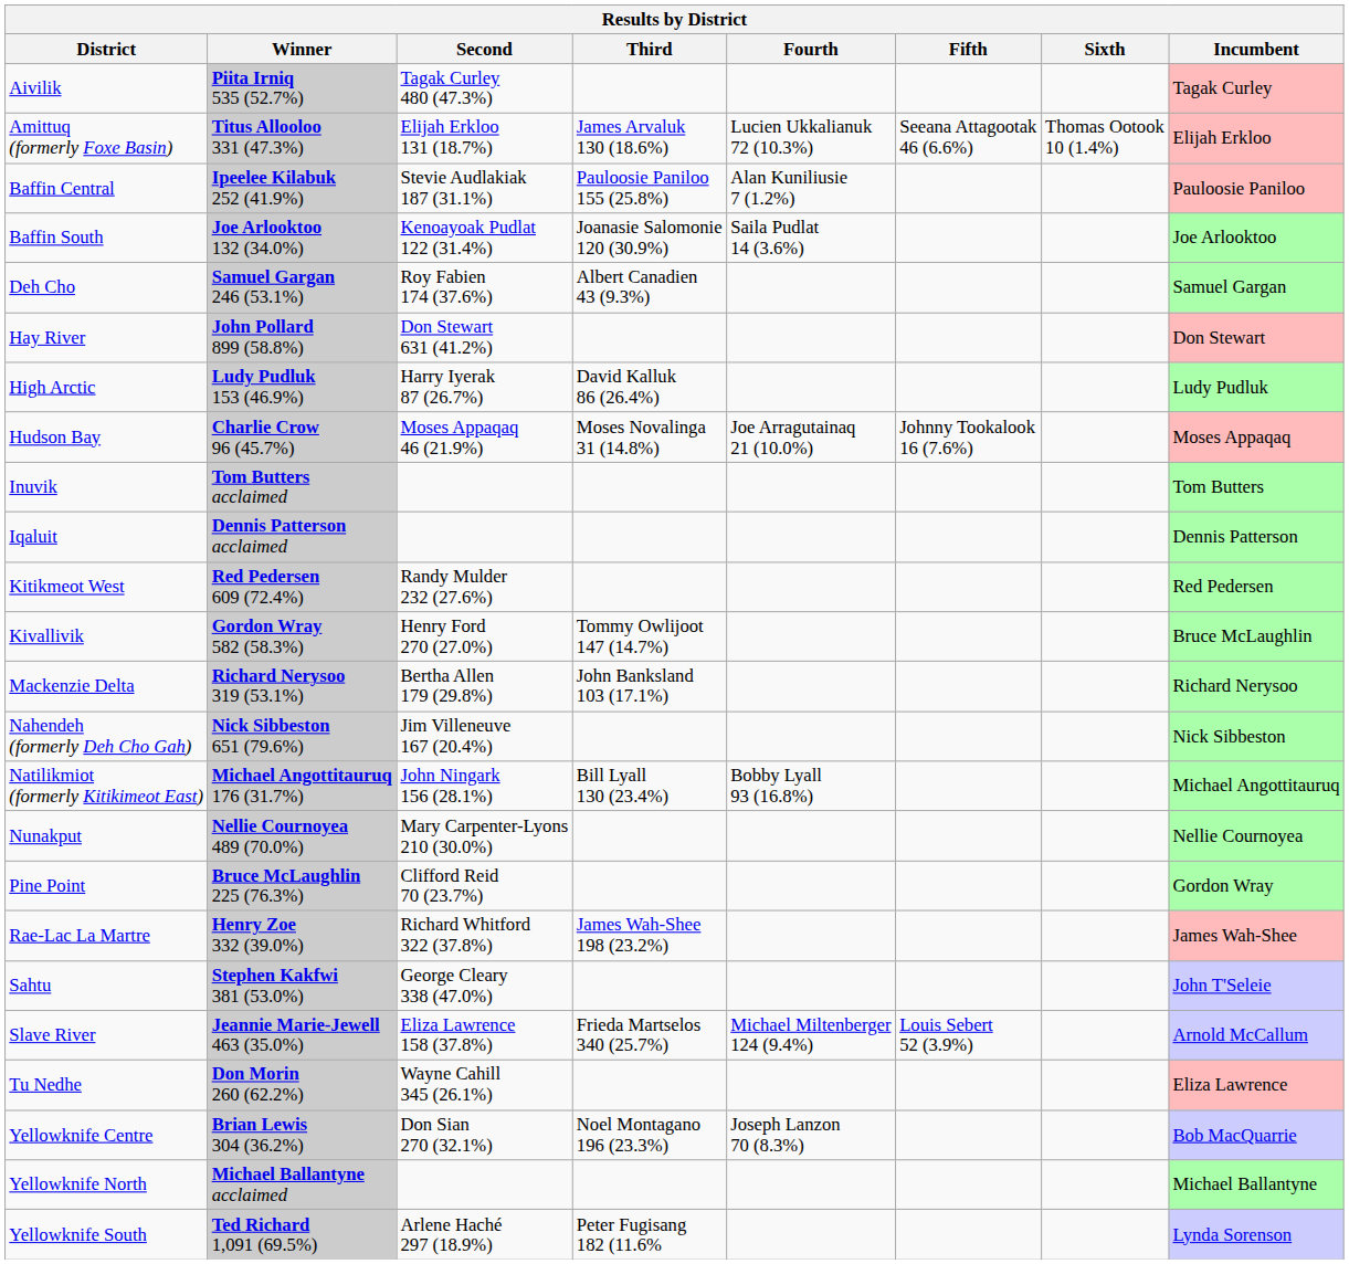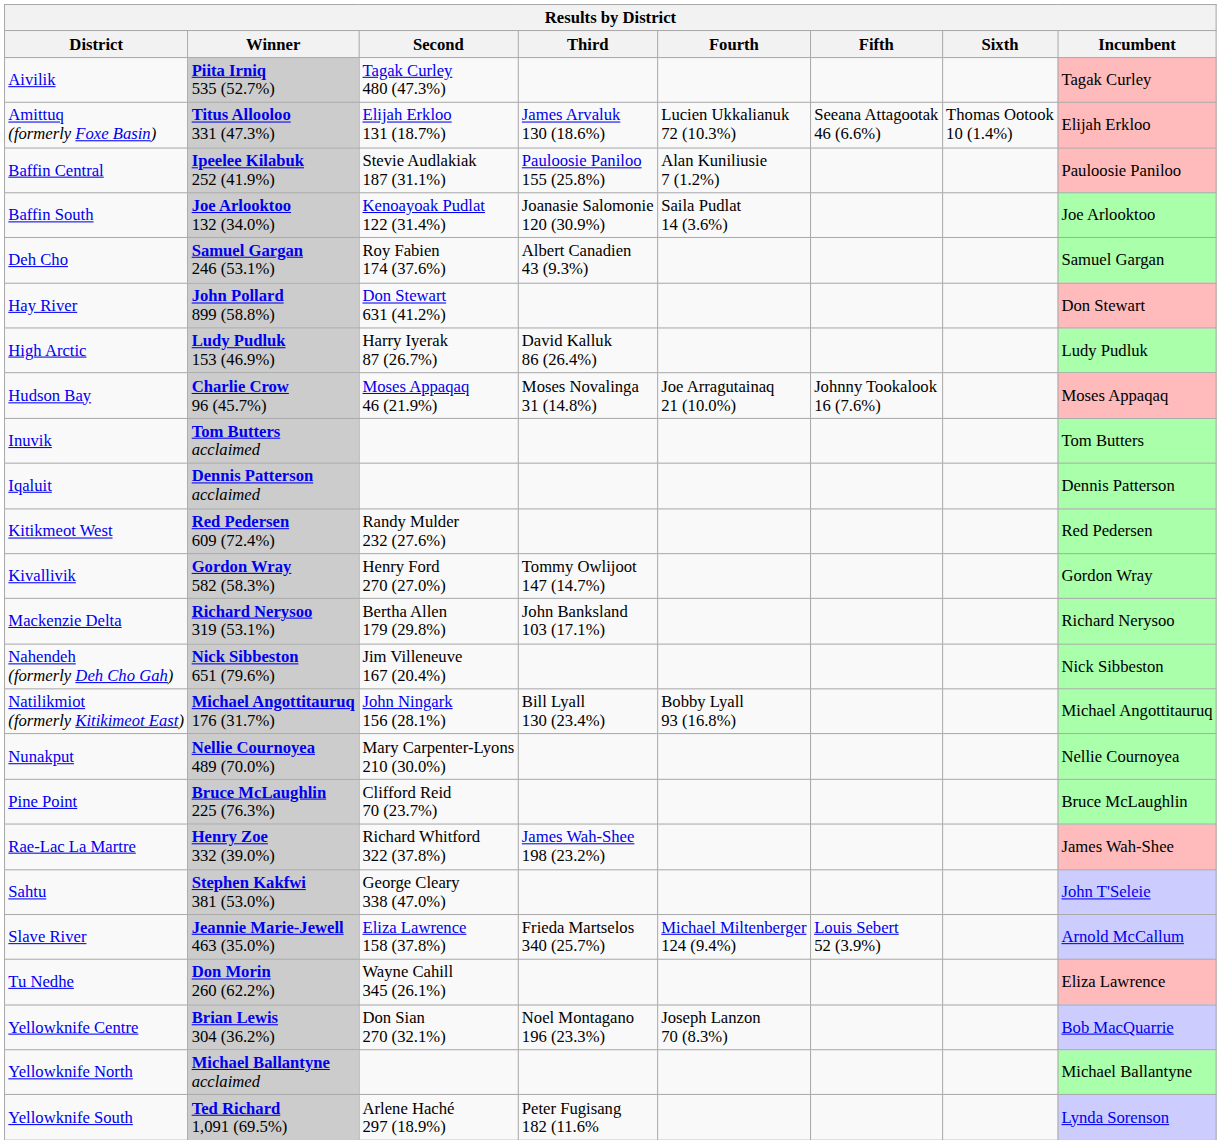 <table class=wikitable>
 <tr>
 <th colspan=10 align=center><strong>Results by District</strong></th>
 </tr>
 <tr>
 <th>District</th>
 <th>Winner</th>
 <th>Second</th>
 <th>Third</th>
 <th>Fourth</th>
 <th>Fifth</th>
 <th>Sixth</th>
 <th>Incumbent</th>
 </tr>
 <tr>
 <td><a href='#'>Aivilik</a></td>
 <td bgcolor="#cccccc"><strong><a href='#'>Piita Irniq</a></strong><br>535 (52.7%)</td>
 <td><a href='#'>Tagak Curley</a><br>480 (47.3%)</td>
 <td></td>
 <td></td>
 <td></td>
 <td></td>
 <td bgcolor="#ffbbbb">Tagak Curley</td>
 </tr>
 <tr>
 <td><a href='#'>Amittuq</a><br><em>(formerly <a href='#'>Foxe Basin</a>)</em></td>
 <td bgcolor="#cccccc"><strong><a href='#'>Titus Allooloo</a></strong><br>331 (47.3%)</td>
 <td><a href='#'>Elijah Erkloo</a><br>131 (18.7%)</td>
 <td><a href='#'>James Arvaluk</a><br>130 (18.6%)</td>
 <td>Lucien Ukkalianuk<br>72 (10.3%)</td>
 <td>Seeana Attagootak<br>46 (6.6%)</td>
 <td>Thomas Ootook<br>10 (1.4%)</td>
 <td bgcolor="#ffbbbb">Elijah Erkloo</td>
 </tr>
 <tr>
 <td><a href='#'>Baffin Central</a></td>
 <td bgcolor="#cccccc"><strong><a href='#'>Ipeelee Kilabuk</a></strong><br>252 (41.9%)</td>
 <td>Stevie Audlakiak<br>187 (31.1%)</td>
 <td><a href='#'>Pauloosie Paniloo</a><br>155 (25.8%)</td>
 <td>Alan Kuniliusie<br>7 (1.2%)</td>
 <td></td>
 <td></td>
 <td bgcolor="#ffbbbb">Pauloosie Paniloo</td>
 </tr>
 <tr>
 <td><a href='#'>Baffin South</a></td>
 <td bgcolor="#cccccc"><strong><a href='#'>Joe Arlooktoo</a></strong><br>132 (34.0%)</td>
 <td><a href='#'>Kenoayoak Pudlat</a><br>122 (31.4%)</td>
 <td>Joanasie Salomonie<br>120 (30.9%)</td>
 <td>Saila Pudlat<br>14 (3.6%)</td>
 <td></td>
 <td></td>
 <td bgcolor="#aaffaa">Joe Arlooktoo</td>
 </tr>
 <tr>
 <td><a href='#'>Deh Cho</a></td>
 <td bgcolor="#cccccc"><strong><a href='#'>Samuel Gargan</a></strong><br>246 (53.1%)</td>
 <td>Roy Fabien<br>174 (37.6%)</td>
 <td>Albert Canadien<br>43 (9.3%)</td>
 <td></td>
 <td></td>
 <td></td>
 <td bgcolor="#aaffaa">Samuel Gargan</td>
 </tr>
 <tr>
 <td><a href='#'>Hay River</a></td>
 <td bgcolor="#cccccc"><strong><a href='#'>John Pollard</a></strong><br>899 (58.8%)</td>
 <td><a href='#'>Don Stewart</a><br>631 (41.2%)</td>
 <td></td>
 <td></td>
 <td></td>
 <td></td>
 <td bgcolor="#ffbbbb">Don Stewart</td>
 </tr>
 <tr>
 <td><a href='#'>High Arctic</a></td>
 <td bgcolor="#cccccc"><strong><a href='#'>Ludy Pudluk</a></strong><br>153 (46.9%)</td>
 <td>Harry Iyerak<br>87 (26.7%)</td>
 <td>David Kalluk<br>86 (26.4%)</td>
 <td></td>
 <td></td>
 <td></td>
 <td bgcolor="#aaffaa">Ludy Pudluk</td>
 </tr>
 <tr>
 <td><a href='#'>Hudson Bay</a></td>
 <td bgcolor="#cccccc"><strong><a href='#'>Charlie Crow</a></strong><br>96 (45.7%)</td>
 <td><a href='#'>Moses Appaqaq</a><br>46 (21.9%)</td>
 <td>Moses Novalinga<br>31 (14.8%)</td>
 <td>Joe Arragutainaq<br>21 (10.0%)</td>
 <td>Johnny Tookalook<br>16 (7.6%)</td>
 <td></td>
 <td bgcolor="#ffbbbb">Moses Appaqaq</td>
 </tr>
 <tr>
 <td><a href='#'>Inuvik</a></td>
 <td bgcolor="#cccccc"><strong><a href='#'>Tom Butters</a></strong><br><em>acclaimed</em></td>
 <td></td>
 <td></td>
 <td></td>
 <td></td>
 <td></td>
 <td bgcolor="#aaffaa">Tom Butters</td>
 </tr>
 <tr>
 <td><a href='#'>Iqaluit</a></td>
 <td bgcolor="#cccccc"><strong><a href='#'>Dennis Patterson</a></strong><br><em>acclaimed</em></td>
 <td></td>
 <td></td>
 <td></td>
 <td></td>
 <td></td>
 <td bgcolor="#aaffaa">Dennis Patterson</td>
 </tr>
 <tr>
 <td><a href='#'>Kitikmeot West</a></td>
 <td bgcolor="#cccccc"><strong><a href='#'>Red Pedersen</a></strong><br>609 (72.4%)</td>
 <td>Randy Mulder<br>232 (27.6%)</td>
 <td></td>
 <td></td>
 <td></td>
 <td></td>
 <td bgcolor="#aaffaa">Red Pedersen</td>
 </tr>
 <tr>
 <td><a href='#'>Kivallivik</a></td>
 <td bgcolor="#cccccc"><strong><a href='#'>Gordon Wray</a></strong><br>582 (58.3%)</td>
 <td>Henry Ford<br>270 (27.0%)</td>
 <td>Tommy Owlijoot<br>147 (14.7%)</td>
 <td></td>
 <td></td>
 <td></td>
-<td bgcolor="#aaffaa">Bruce McLaughlin</td>
+<td bgcolor="#aaffaa">Gordon Wray</td>
 </tr>
 <tr>
 <td><a href='#'>Mackenzie Delta</a></td>
 <td bgcolor="#cccccc"><strong><a href='#'>Richard Nerysoo</a></strong><br>319 (53.1%)</td>
 <td>Bertha Allen<br>179 (29.8%)</td>
 <td>John Banksland<br>103 (17.1%)</td>
 <td></td>
 <td></td>
 <td></td>
 <td bgcolor="#aaffaa">Richard Nerysoo</td>
 </tr>
 <tr>
 <td><a href='#'>Nahendeh</a><br><em>(formerly <a href='#'>Deh Cho Gah</a>)</em></td>
 <td bgcolor="#cccccc"><strong><a href='#'>Nick Sibbeston</a></strong><br>651 (79.6%)</td>
 <td>Jim Villeneuve<br>167 (20.4%)</td>
 <td></td>
 <td></td>
 <td></td>
 <td></td>
 <td bgcolor="#aaffaa">Nick Sibbeston</td>
 </tr>
 <tr>
 <td><a href='#'>Natilikmiot</a><br><em>(formerly <a href='#'>Kitikimeot East</a>)</em></td>
 <td bgcolor="#cccccc"><strong><a href='#'>Michael Angottitauruq</a></strong><br>176 (31.7%)</td>
 <td><a href='#'>John Ningark</a><br>156 (28.1%)</td>
 <td>Bill Lyall<br>130 (23.4%)</td>
 <td>Bobby Lyall<br>93 (16.8%)</td>
 <td></td>
 <td></td>
 <td bgcolor="#aaffaa">Michael Angottitauruq</td>
 </tr>
 <tr>
 <td><a href='#'>Nunakput</a></td>
 <td bgcolor="#cccccc"><strong><a href='#'>Nellie Cournoyea</a></strong><br>489 (70.0%)</td>
 <td>Mary Carpenter-Lyons<br>210 (30.0%)</td>
 <td></td>
 <td></td>
 <td></td>
 <td></td>
 <td bgcolor="#aaffaa">Nellie Cournoyea</td>
 </tr>
 <tr>
 <td><a href='#'>Pine Point</a></td>
 <td bgcolor="#cccccc"><strong><a href='#'>Bruce McLaughlin</a></strong><br>225 (76.3%)</td>
 <td>Clifford Reid<br>70 (23.7%)</td>
 <td></td>
 <td></td>
 <td></td>
 <td></td>
-<td bgcolor="#aaffaa">Gordon Wray</td>
+<td bgcolor="#aaffaa">Bruce McLaughlin</td>
 </tr>
 <tr>
 <td><a href='#'>Rae-Lac La Martre</a></td>
 <td bgcolor="#cccccc"><strong><a href='#'>Henry Zoe</a></strong><br>332 (39.0%)</td>
 <td>Richard Whitford<br>322 (37.8%)</td>
 <td><a href='#'>James Wah-Shee</a><br>198 (23.2%)</td>
 <td></td>
 <td></td>
 <td></td>
 <td bgcolor="#ffbbbb">James Wah-Shee</td>
 </tr>
 <tr>
 <td><a href='#'>Sahtu</a></td>
 <td bgcolor="#cccccc"><strong><a href='#'>Stephen Kakfwi</a></strong><br>381 (53.0%)</td>
 <td>George Cleary<br>338 (47.0%)</td>
 <td></td>
 <td></td>
 <td></td>
 <td></td>
 <td bgcolor="#ccccff"><a href='#'>John T'Seleie</a></td>
 </tr>
 <tr>
 <td><a href='#'>Slave River</a></td>
 <td bgcolor="#cccccc"><strong><a href='#'>Jeannie Marie-Jewell</a></strong><br>463 (35.0%)</td>
 <td><a href='#'>Eliza Lawrence</a><br>158 (37.8%)</td>
 <td>Frieda Martselos<br>340 (25.7%)</td>
 <td><a href='#'>Michael Miltenberger</a><br>124 (9.4%)</td>
 <td><a href='#'>Louis Sebert</a><br>52 (3.9%)</td>
 <td></td>
 <td bgcolor="#ccccff"><a href='#'>Arnold McCallum</a></td>
 </tr>
 <tr>
 <td><a href='#'>Tu Nedhe</a></td>
 <td bgcolor="#cccccc"><strong><a href='#'>Don Morin</a></strong><br>260 (62.2%)</td>
 <td>Wayne Cahill<br>345 (26.1%)</td>
 <td></td>
 <td></td>
 <td></td>
 <td></td>
 <td bgcolor="#ffbbbb">Eliza Lawrence</td>
 </tr>
 <tr>
 <td><a href='#'>Yellowknife Centre</a></td>
 <td bgcolor="#cccccc"><strong><a href='#'>Brian Lewis</a></strong><br>304 (36.2%)</td>
 <td>Don Sian<br>270 (32.1%)</td>
 <td>Noel Montagano<br>196 (23.3%)</td>
 <td>Joseph Lanzon<br>70 (8.3%)</td>
 <td></td>
 <td></td>
 <td bgcolor="#ccccff"><a href='#'>Bob MacQuarrie</a></td>
 </tr>
 <tr>
 <td><a href='#'>Yellowknife North</a></td>
 <td bgcolor="#cccccc"><strong><a href='#'>Michael Ballantyne</a></strong><br><em>acclaimed</em></td>
 <td></td>
 <td></td>
 <td></td>
 <td></td>
 <td></td>
 <td bgcolor="#aaffaa">Michael Ballantyne</td>
 </tr>
 <tr>
 <td><a href='#'>Yellowknife South</a></td>
 <td bgcolor="#cccccc"><strong><a href='#'>Ted Richard</a></strong><br>1,091 (69.5%)</td>
 <td>Arlene Haché<br>297 (18.9%)</td>
 <td>Peter Fugisang<br>182 (11.6%</td>
 <td></td>
 <td></td>
 <td></td>
 <td bgcolor="#ccccff"><a href='#'>Lynda Sorenson</a></td>
 </tr>
 </table>
